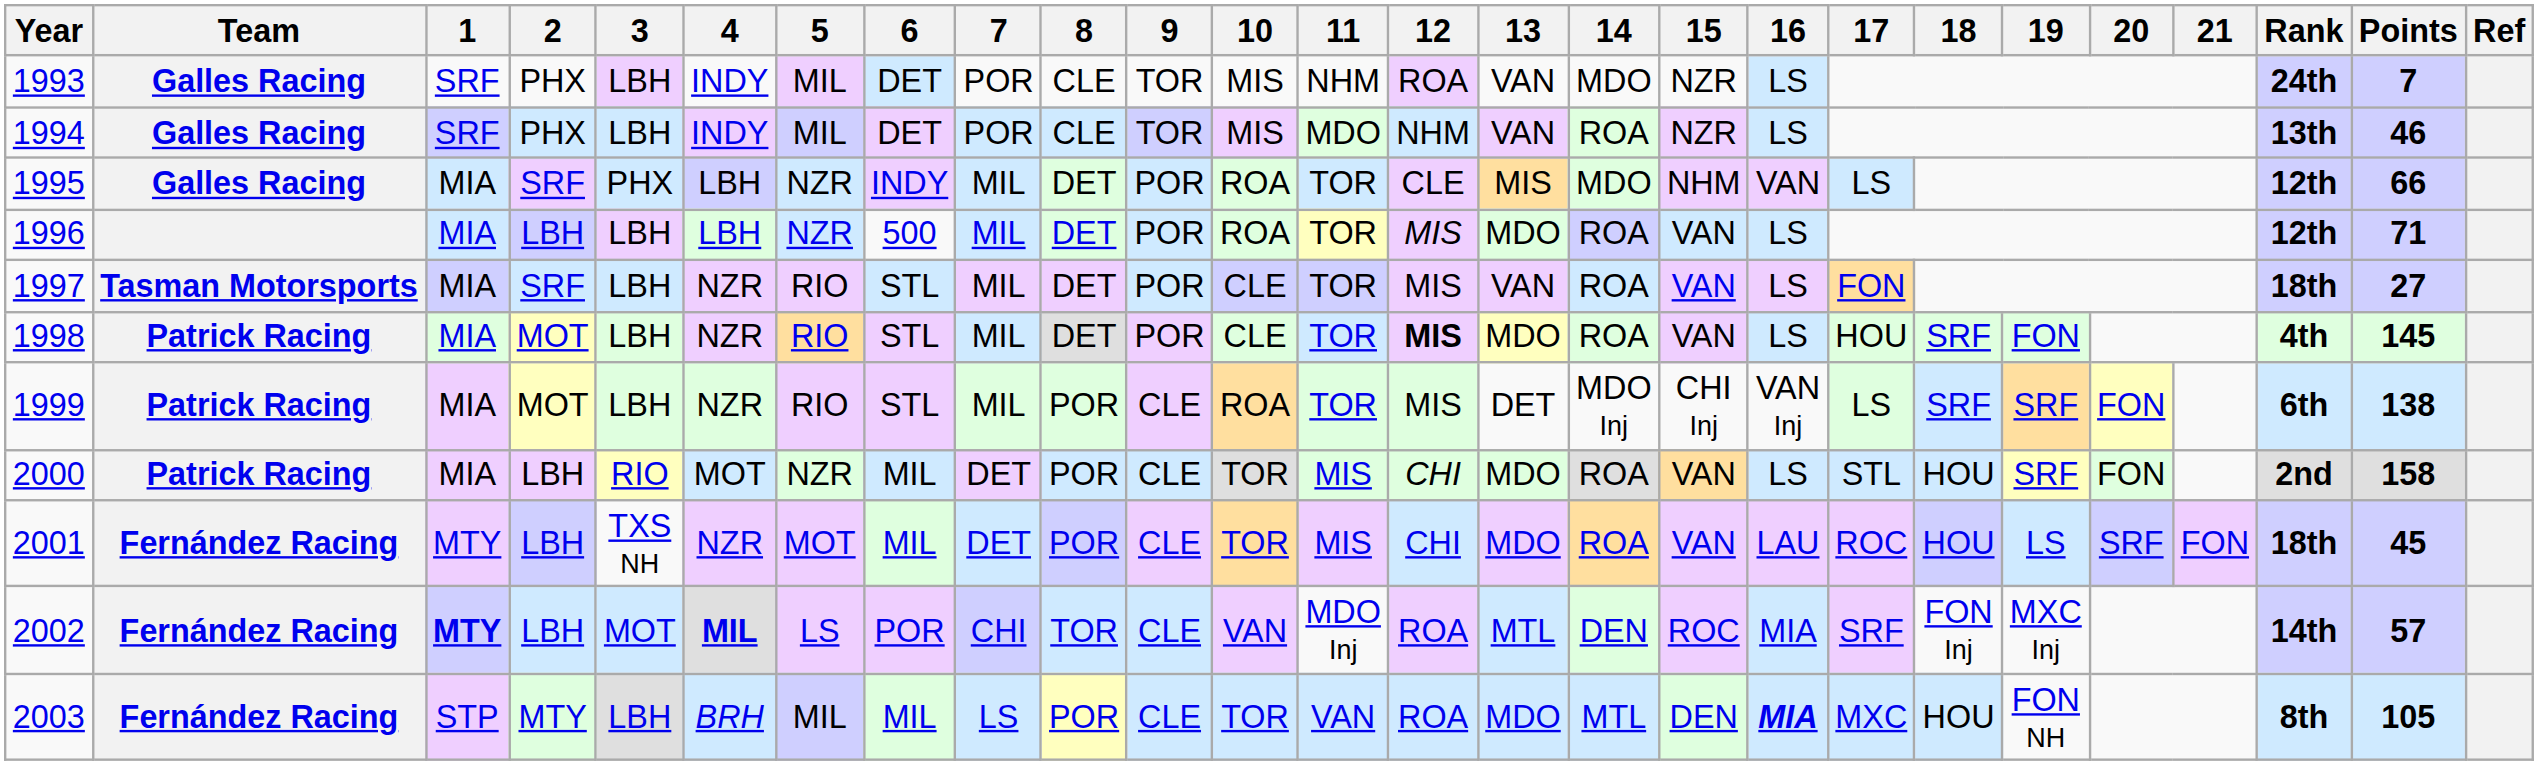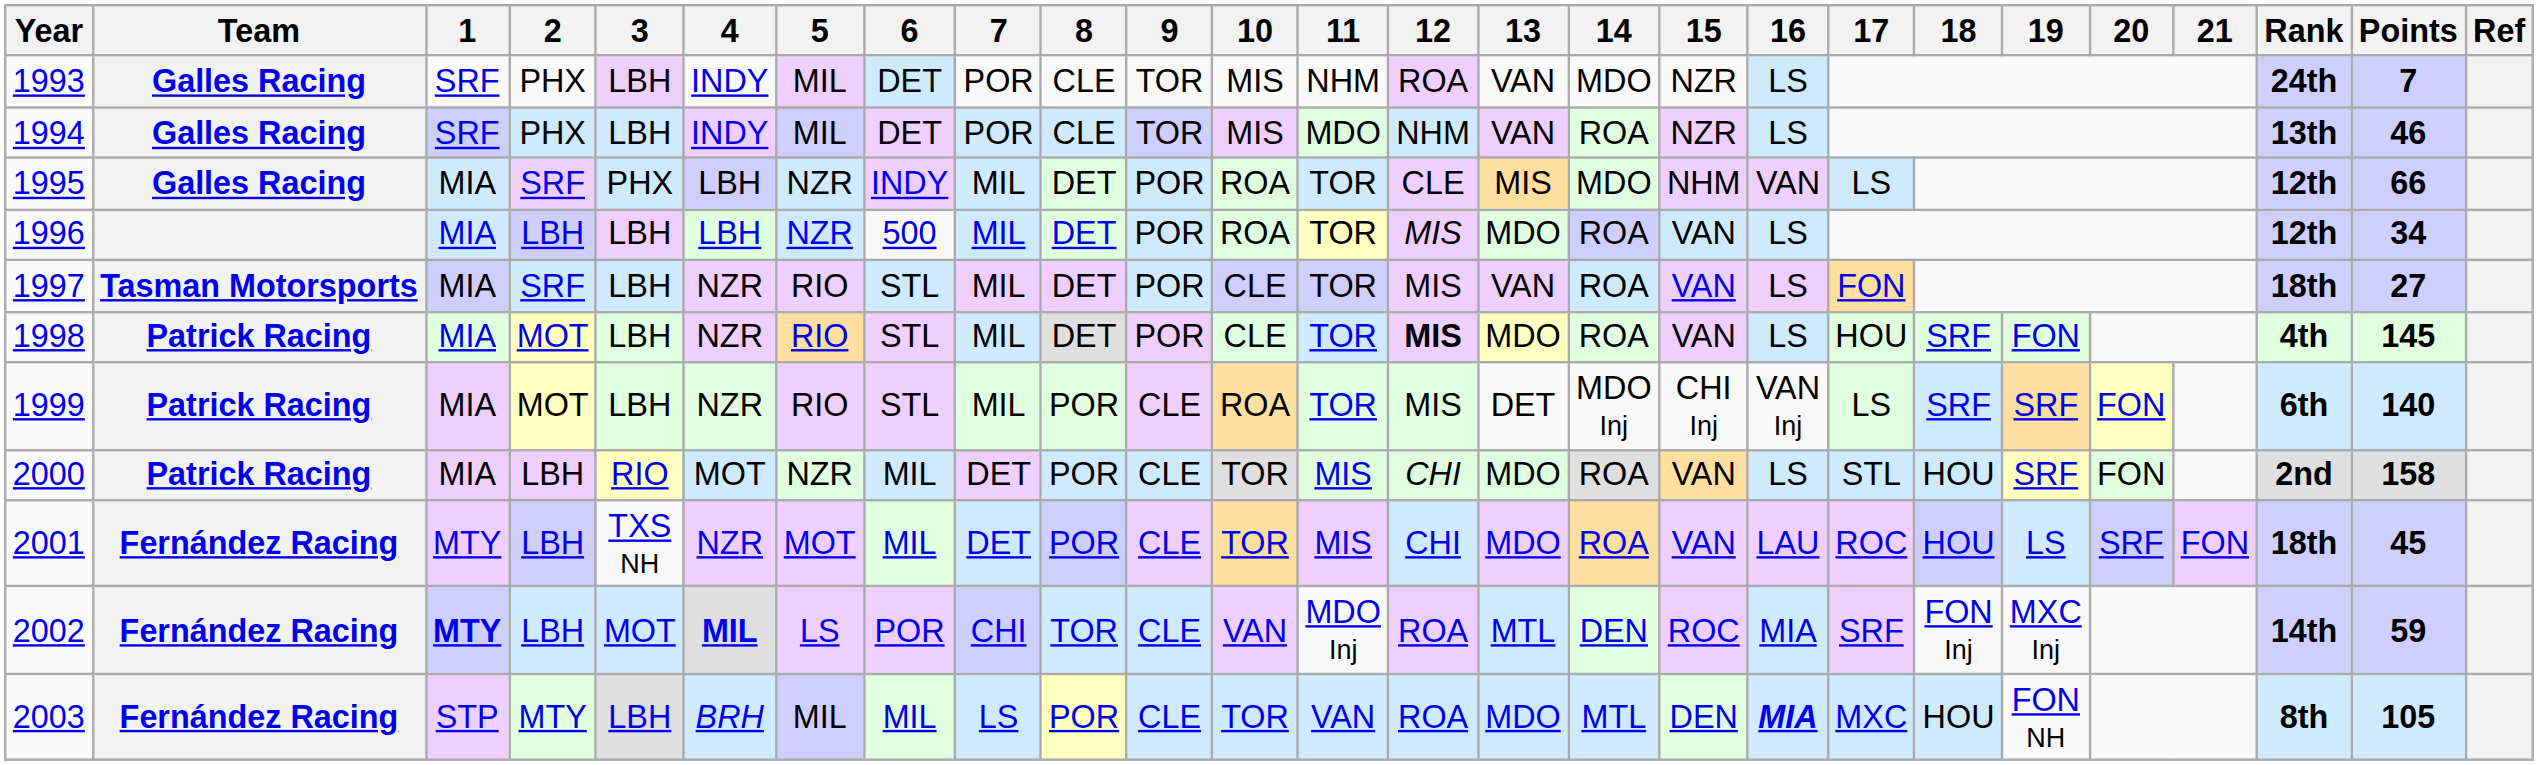 <table class="wikitable" style="text-align:center; font-size:85%">
 <tr>
 <th>Year</th>
 <th>Team</th>
 <th>1</th>
 <th>2</th>
 <th>3</th>
 <th>4</th>
 <th>5</th>
 <th>6</th>
 <th>7</th>
 <th>8</th>
 <th>9</th>
 <th>10</th>
 <th>11</th>
 <th>12</th>
 <th>13</th>
 <th>14</th>
 <th>15</th>
 <th>16</th>
 <th>17</th>
 <th>18</th>
 <th>19</th>
 <th>20</th>
 <th>21</th>
 <th>Rank</th>
 <th>Points</th>
 <th>Ref</th>
 </tr>
 <tr>
 <td><a href='#'>1993</a></td>
 <th><a href='#'>Galles Racing</a></th>
 <td><a href='#'>SRF</a></td>
 <td>PHX</td>
 <td style="background:#efcfff;">LBH<br></td>
 <td><a href='#'>INDY</a></td>
 <td style="background:#efcfff;">MIL<br></td>
 <td style="background:#cfeaff;">DET<br></td>
 <td>POR</td>
 <td>CLE</td>
 <td>TOR</td>
 <td>MIS<br></td>
 <td>NHM</td>
 <td style="background:#efcfff;">ROA<br></td>
 <td>VAN</td>
 <td>MDO</td>
 <td>NZR</td>
 <td style="background:#cfeaff;">LS<br></td>
 <td colspan=5></td>
 <td style="background:#cfcfff;"><strong>24th</strong></td>
 <td style="background:#cfcfff;"><strong>7</strong></td>
 <th></th>
 </tr>
 <tr>
 <td><a href='#'>1994</a></td>
 <th><a href='#'>Galles Racing</a></th>
 <td style="background:#cfcfff;"><a href='#'>SRF</a><br></td>
 <td style="background:#cfeaff;">PHX<br></td>
 <td style="background:#cfeaff;">LBH<br></td>
 <td style="background:#efcfff;"><a href='#'>INDY</a><br></td>
 <td style="background:#cfcfff;">MIL<br></td>
 <td style="background:#efcfff;">DET<br></td>
 <td style="background:#cfeaff;">POR<br></td>
 <td style="background:#cfeaff;">CLE<br></td>
 <td style="background:#cfcfff;">TOR<br></td>
 <td style="background:#efcfff;">MIS<br></td>
 <td style="background:#dfffdf;">MDO<br></td>
 <td style="background:#cfeaff;">NHM<br></td>
 <td style="background:#efcfff;">VAN<br></td>
 <td style="background:#dfffdf;">ROA<br></td>
 <td style="background:#efcfff;">NZR<br></td>
 <td style="background:#cfeaff;">LS<br></td>
 <td colspan=5></td>
 <td style="background:#cfcfff;"><strong>13th</strong></td>
 <td style="background:#cfcfff;"><strong>46</strong></td>
 <th></th>
 </tr>
 <tr>
 <td><a href='#'>1995</a></td>
 <th><a href='#'>Galles Racing</a></th>
 <td style="background:#cfeaff;">MIA<br></td>
 <td style="background:#efcfff;"><a href='#'>SRF</a><br></td>
 <td style="background:#cfeaff;">PHX<br></td>
 <td style="background:#cfcfff;">LBH<br></td>
 <td style="background:#cfeaff;">NZR<br></td>
 <td style="background:#efcfff;"><a href='#'>INDY</a><br></td>
 <td style="background:#cfeaff;">MIL<br></td>
 <td style="background:#dfffdf;">DET<br></td>
 <td style="background:#cfeaff;">POR<br></td>
 <td style="background:#dfffdf;">ROA<br></td>
 <td style="background:#cfeaff;">TOR<br></td>
 <td style="background:#efcfff;">CLE<br></td>
 <td style="background:#ffdf9f;">MIS<br></td>
 <td style="background:#dfffdf;">MDO<br></td>
 <td style="background:#efcfff;">NHM<br></td>
 <td style="background:#efcfff;">VAN<br></td>
 <td style="background:#cfeaff;">LS<br></td>
 <td colspan=4></td>
 <td style="background:#cfcfff;"><strong>12th</strong></td>
 <td style="background:#cfcfff;"><strong>66</strong></td>
 <th></th>
 </tr>
 <tr>
 <td><a href='#'>1996</a></td>
 <th></th>
 <td style="background:#cfeaff;"><a href='#'>MIA</a><br></td>
 <td style="background:#cfcfff;"><a href='#'>LBH</a><br></td>
 <td style="background:#efcfff;">LBH<br></td>
 <td style="background:#dfffdf;"><a href='#'>LBH</a><br></td>
 <td style="background:#cfeaff;"><a href='#'>NZR</a><br></td>
 <td><a href='#'>500</a><br></td>
 <td style="background:#cfeaff;"><a href='#'>MIL</a><br></td>
 <td style="background:#dfffdf;"><a href='#'>DET</a><br></td>
 <td style="background:#cfeaff;">POR<br></td>
 <td style="background:#dfffdf;">ROA<br></td>
 <td style="background:#ffffbf;">TOR<br></td>
 <td style="background:#efcfff;"><em>MIS</em><br></td>
 <td style="background:#dfffdf;">MDO<br></td>
 <td style="background:#cfcfff;">ROA<br></td>
 <td style="background:#cfeaff;">VAN<br></td>
 <td style="background:#cfeaff;">LS<br></td>
 <td colspan=5></td>
 <td style="background:#cfcfff;"><strong>12th</strong></td>
-<td style="background:#cfcfff;"><strong>71</strong></td>
+<td style="background:#cfcfff;"><strong>34</strong></td>
 <th></th>
 </tr>
 <tr>
 <td><a href='#'>1997</a></td>
 <th><a href='#'>Tasman Motorsports</a></th>
 <td style="background:#cfcfff;">MIA<br></td>
 <td style="background:#cfeaff;"><a href='#'>SRF</a><br></td>
 <td style="background:#cfeaff;">LBH<br></td>
 <td style="background:#efcfff;">NZR<br></td>
 <td style="background:#efcfff;">RIO<br></td>
 <td style="background:#cfeaff;">STL<br></td>
 <td style="background:#efcfff;">MIL<br></td>
 <td style="background:#efcfff;">DET<br></td>
 <td style="background:#cfeaff;">POR<br></td>
 <td style="background:#cfcfff;">CLE<br></td>
 <td style="background:#cfcfff;">TOR<br></td>
 <td style="background:#efcfff;">MIS<br></td>
 <td style="background:#efcfff;">VAN<br></td>
 <td style="background:#cfeaff;">ROA<br></td>
 <td style="background:#efcfff;"><a href='#'>VAN</a><br></td>
 <td style="background:#efcfff;">LS<br></td>
 <td style="background:#ffdf9f;"><a href='#'>FON</a><br></td>
 <td colspan=4></td>
 <td style="background:#cfcfff;"><strong>18th</strong></td>
 <td style="background:#cfcfff;"><strong>27</strong></td>
 <th></th>
 </tr>
 <tr>
 <td><a href='#'>1998</a></td>
 <th><a href='#'>Patrick Racing</a></th>
 <td style="background:#dfffdf;"><a href='#'>MIA</a><br></td>
 <td style="background:#ffffbf;"><a href='#'>MOT</a><br></td>
 <td style="background:#dfffdf;">LBH<br></td>
 <td style="background:#efcfff;">NZR<br></td>
 <td style="background:#ffdf9f;"><a href='#'>RIO</a><br></td>
 <td style="background:#efcfff;">STL<br></td>
 <td style="background:#cfeaff;">MIL<br></td>
 <td style="background:#dfdfdf;">DET<br></td>
 <td style="background:#efcfff;">POR<br></td>
 <td style="background:#dfffdf;">CLE<br></td>
 <td style="background:#cfeaff;"><a href='#'>TOR</a><br></td>
 <td style="background:#efcfff;"><strong>MIS</strong><br></td>
 <td style="background:#ffffbf;">MDO<br></td>
 <td style="background:#dfffdf;">ROA<br></td>
 <td style="background:#efcfff;">VAN<br></td>
 <td style="background:#cfeaff;">LS<br></td>
 <td style="background:#dfffdf;">HOU<br></td>
 <td style="background:#dfffdf;"><a href='#'>SRF</a><br></td>
 <td style="background:#dfffdf;"><a href='#'>FON</a><br></td>
 <td colspan=2></td>
 <td style="background:#dfffdf;"><strong>4th</strong></td>
 <td style="background:#dfffdf;"><strong>145</strong></td>
 <th></th>
 </tr>
 <tr>
 <td><a href='#'>1999</a></td>
 <th><a href='#'>Patrick Racing</a></th>
 <td style="background:#efcfff;">MIA<br></td>
 <td style="background:#ffffbf;">MOT<br></td>
 <td style="background:#dfffdf;">LBH<br></td>
 <td style="background:#dfffdf;">NZR<br></td>
 <td style="background:#efcfff;">RIO<br></td>
 <td style="background:#efcfff;">STL<br></td>
 <td style="background:#dfffdf;">MIL<br></td>
 <td style="background:#dfffdf;">POR<br></td>
 <td style="background:#efcfff;">CLE<br></td>
 <td style="background:#ffdf9f;">ROA<br></td>
 <td style="background:#dfffdf;"><a href='#'>TOR</a><br></td>
 <td style="background:#dfffdf;">MIS<br></td>
 <td>DET<br></td>
 <td>MDO<br><small>Inj</small></td>
 <td>CHI<br><small>Inj</small></td>
 <td>VAN<br><small>Inj</small></td>
 <td style="background:#dfffdf;">LS<br></td>
 <td style="background:#cfeaff;"><a href='#'>SRF</a><br></td>
 <td style="background:#ffdf9f;"><a href='#'>SRF</a><br></td>
 <td style="background:#ffffbf;"><a href='#'>FON</a><br></td>
 <td></td>
 <td style="background:#cfeaff;"><strong>6th</strong></td>
-<td style="background:#cfeaff;"><strong>138</strong></td>
+<td style="background:#cfeaff;"><strong>140</strong></td>
 <th></th>
 </tr>
 <tr>
 <td><a href='#'>2000</a></td>
 <th><a href='#'>Patrick Racing</a></th>
 <td style="background:#efcfff;">MIA<br></td>
 <td style="background:#efcfff;">LBH<br></td>
 <td style="background:#ffffbf;"><a href='#'>RIO</a><br></td>
 <td style="background:#cfeaff;">MOT<br></td>
 <td style="background:#dfffdf;">NZR<br></td>
 <td style="background:#cfeaff;">MIL<br></td>
 <td style="background:#efcfff;">DET<br></td>
 <td style="background:#cfeaff;">POR<br></td>
 <td style="background:#cfeaff;">CLE<br></td>
 <td style="background:#dfdfdf;">TOR<br></td>
 <td style="background:#dfffdf;"><a href='#'>MIS</a><br></td>
 <td style="background:#dfffdf;"><em>CHI</em><br></td>
 <td style="background:#dfffdf;">MDO<br></td>
 <td style="background:#dfdfdf;">ROA<br></td>
 <td style="background:#ffdf9f;">VAN<br></td>
 <td style="background:#cfeaff;">LS<br></td>
 <td style="background:#cfeaff;">STL<br></td>
 <td style="background:#cfeaff;">HOU<br></td>
 <td style="background:#ffffbf;"><a href='#'>SRF</a><br> </td>
 <td style="background:#dfffdf;">FON<br></td>
 <td></td>
 <td style="background:#dfdfdf;"><strong>2nd</strong></td>
 <td style="background:#dfdfdf;"><strong>158</strong></td>
 <th></th>
 </tr>
 <tr>
 <td><a href='#'>2001</a></td>
 <th><a href='#'>Fernández Racing</a></th>
 <td style="background:#efcfff;"><a href='#'>MTY</a><br></td>
 <td style="background:#cfcfff;"><a href='#'>LBH</a><br></td>
 <td><a href='#'>TXS</a><br><small>NH</small></td>
 <td style="background:#efcfff;"><a href='#'>NZR</a><br></td>
 <td style="background:#efcfff;"><a href='#'>MOT</a><br></td>
 <td style="background:#dfffdf;"><a href='#'>MIL</a><br></td>
 <td style="background:#cfeaff;"><a href='#'>DET</a><br></td>
 <td style="background:#cfcfff;"><a href='#'>POR</a><br></td>
 <td style="background:#efcfff;"><a href='#'>CLE</a><br></td>
 <td style="background:#ffdf9f;"><a href='#'>TOR</a><br></td>
 <td style="background:#efcfff;"><a href='#'>MIS</a><br></td>
 <td style="background:#cfeaff;"><a href='#'>CHI</a><br></td>
 <td style="background:#efcfff;"><a href='#'>MDO</a><br></td>
 <td style="background:#ffdf9f;"><a href='#'>ROA</a><br></td>
 <td style="background:#efcfff;"><a href='#'>VAN</a><br></td>
 <td style="background:#efcfff;"><a href='#'>LAU</a><br></td>
 <td style="background:#efcfff;"><a href='#'>ROC</a><br></td>
 <td style="background:#cfcfff;"><a href='#'>HOU</a><br></td>
 <td style="background:#cfeaff;"><a href='#'>LS</a><br></td>
 <td style="background:#cfcfff;"><a href='#'>SRF</a><br></td>
 <td style="background:#efcfff;"><a href='#'>FON</a><br></td>
 <td style="background:#cfcfff;"><strong>18th</strong></td>
 <td style="background:#cfcfff;"><strong>45</strong></td>
 <th></th>
 </tr>
 <tr>
 <td><a href='#'>2002</a></td>
 <th><a href='#'>Fernández Racing</a></th>
 <td style="background:#cfcfff;"><strong><a href='#'>MTY</a></strong><br></td>
 <td style="background:#cfeaff;"><a href='#'>LBH</a><br></td>
 <td style="background:#cfeaff;"><a href='#'>MOT</a><br></td>
 <td style="background:#dfdfdf;"><strong><a href='#'>MIL</a></strong><br></td>
 <td style="background:#efcfff;"><a href='#'>LS</a><br></td>
 <td style="background:#efcfff;"><a href='#'>POR</a><br></td>
 <td style="background:#cfcfff;"><a href='#'>CHI</a><br></td>
 <td style="background:#cfeaff;"><a href='#'>TOR</a><br></td>
 <td style="background:#cfeaff;"><a href='#'>CLE</a><br></td>
 <td style="background:#efcfff;"><a href='#'>VAN</a><br></td>
 <td><a href='#'>MDO</a><br><small>Inj</small></td>
 <td style="background:#efcfff;"><a href='#'>ROA</a><br></td>
 <td style="background:#cfeaff;"><a href='#'>MTL</a><br></td>
 <td style="background:#dfffdf;"><a href='#'>DEN</a><br></td>
 <td style="background:#efcfff;"><a href='#'>ROC</a><br></td>
 <td style="background:#cfeaff;"><a href='#'>MIA</a><br></td>
 <td style="background:#efcfff;"><a href='#'>SRF</a><br></td>
 <td><a href='#'>FON</a><br><small>Inj</small></td>
 <td><a href='#'>MXC</a><br><small>Inj</small></td>
 <td colspan=2></td>
 <td style="background:#cfcfff;"><strong>14th</strong></td>
-<td style="background:#cfcfff;"><strong>57</strong></td>
+<td style="background:#cfcfff;"><strong>59</strong></td>
 <th></th>
 </tr>
 <tr>
 <td><a href='#'>2003</a></td>
 <th><a href='#'>Fernández Racing</a></th>
 <td style="background:#efcfff;"><a href='#'>STP</a><br></td>
 <td style="background:#dfffdf;"><a href='#'>MTY</a><br></td>
 <td style="background:#dfdfdf;"><a href='#'>LBH</a><br></td>
 <td style="background:#cfeaff;"><em><a href='#'>BRH</a></em><br></td>
 <td style="background:#cfcfff;">MIL<br></td>
 <td style="background:#dfffdf;"><a href='#'>MIL</a><br></td>
 <td style="background:#cfeaff;"><a href='#'>LS</a><br></td>
 <td style="background:#ffffbf;"><a href='#'>POR</a><br></td>
 <td style="background:#cfeaff;"><a href='#'>CLE</a><br></td>
 <td style="background:#cfeaff;"><a href='#'>TOR</a><br></td>
 <td style="background:#cfeaff;"><a href='#'>VAN</a><br></td>
 <td style="background:#cfeaff;"><a href='#'>ROA</a><br></td>
 <td style="background:#cfeaff;"><a href='#'>MDO</a><br></td>
 <td style="background:#cfeaff;"><a href='#'>MTL</a><br></td>
 <td style="background:#dfffdf;"><a href='#'>DEN</a><br></td>
 <td style="background:#cfeaff;"><strong><em><a href='#'>MIA</a></em></strong><br> </td>
 <td style="background:#cfeaff;"><a href='#'>MXC</a><br></td>
 <td style="background:#cfeaff;">HOU<br></td>
 <td><a href='#'>FON</a><br><small>NH</small></td>
 <td colspan=2></td>
 <td style="background:#cfeaff;"><strong>8th</strong></td>
 <td style="background:#cfeaff;"><strong>105</strong></td>
 <th></th>
 </tr>
 </table>
